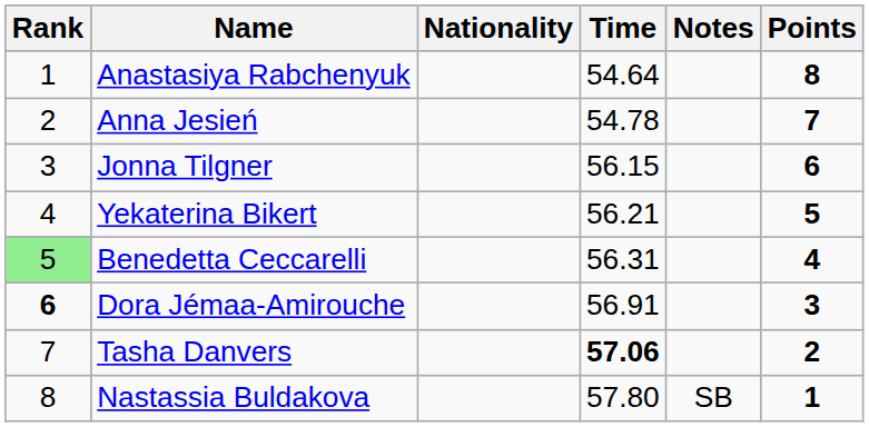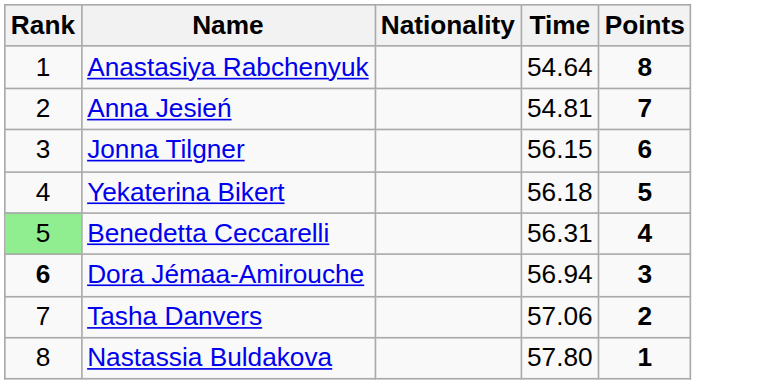 <table class="wikitable sortable" style="text-align:center">
 <tr>
 <th>Rank</th>
 <th>Name</th>
 <th>Nationality</th>
 <th>Time</th>
-<th>Notes</th>
 <th>Points</th>
 </tr>
 <tr>
 <td>1</td>
 <td align=left><a href='#'>Anastasiya Rabchenyuk</a></td>
 <td align=left></td>
 <td>54.64</td>
-<td></td>
 <td><strong>8</strong></td>
 </tr>
 <tr>
 <td>2</td>
 <td align=left><a href='#'>Anna Jesień</a></td>
 <td align=left></td>
-<td>54.78</td>
-<td></td>
+<td>54.81</td>
 <td><strong>7</strong></td>
 </tr>
 <tr>
 <td>3</td>
 <td align=left><a href='#'>Jonna Tilgner</a></td>
 <td align=left></td>
 <td>56.15</td>
-<td></td>
 <td><strong>6</strong></td>
 </tr>
 <tr>
 <td>4</td>
 <td align=left><a href='#'>Yekaterina Bikert</a></td>
 <td align=left></td>
-<td>56.21</td>
-<td></td>
+<td>56.18</td>
 <td><strong>5</strong></td>
 </tr>
 <tr>
 <td style="background: lightgreen;">5</td>
 <td align=left><a href='#'>Benedetta Ceccarelli</a></td>
 <td align=left></td>
 <td>56.31</td>
-<td></td>
 <td><strong>4</strong></td>
 </tr>
 <tr>
 <td><strong>6</strong></td>
 <td align=left><a href='#'>Dora Jémaa-Amirouche</a></td>
 <td align=left></td>
-<td>56.91</td>
-<td></td>
+<td>56.94</td>
 <td><strong>3</strong></td>
 </tr>
 <tr>
 <td>7</td>
 <td align=left><a href='#'>Tasha Danvers</a></td>
 <td align=left></td>
-<td><strong>57.06</strong></td>
-<td></td>
+<td>57.06</td>
 <td><strong>2</strong></td>
 </tr>
 <tr>
 <td>8</td>
 <td align=left><a href='#'>Nastassia Buldakova</a></td>
 <td align=left></td>
 <td>57.80</td>
-<td>SB</td>
 <td><strong>1</strong></td>
 </tr>
 </table>
